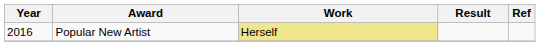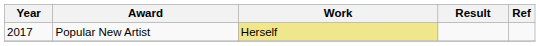 <table class="wikitable">
 <tr>
 <th width=60>Year</th>
 <th style="width:250px;">Award</th>
 <th style="width:270px;">Work</th>
 <th width="90">Result</th>
 <th width="30">Ref</th>
 </tr>
 <tr>
-<td>2016</td>
+<td>2017</td>
 <td>Popular New Artist</td>
 <td style="background: khaki;">Herself</td>
 <td></td>
 <td></td>
 </tr>
 <tr>
 </tr>
 </table>
